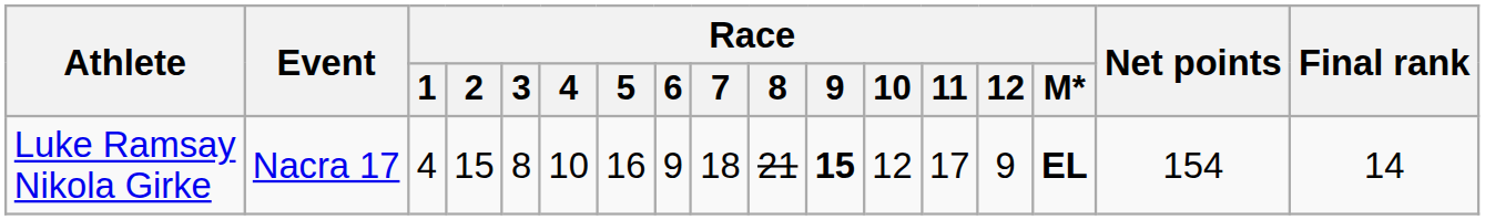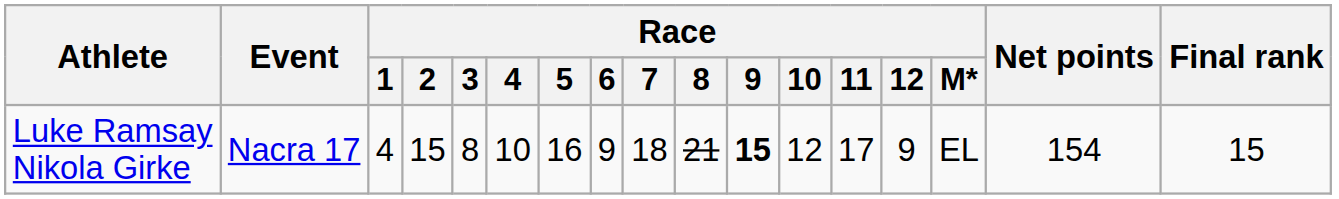 <table class="wikitable" style="font-size:90%">
 <tr>
 <th rowspan="2">Athlete</th>
 <th rowspan="2">Event</th>
 <th colspan=13>Race</th>
 <th rowspan=2>Net points</th>
 <th rowspan=2>Final rank</th>
 </tr>
 <tr style="font-size:95%">
 <th>1</th>
 <th>2</th>
 <th>3</th>
 <th>4</th>
 <th>5</th>
 <th>6</th>
 <th>7</th>
 <th>8</th>
 <th>9</th>
 <th>10</th>
 <th>11</th>
 <th>12</th>
 <th>M*</th>
 </tr>
 <tr align=center>
 <td align=left><a href='#'>Luke Ramsay</a><br><a href='#'>Nikola Girke</a></td>
 <td align=left><a href='#'>Nacra 17</a></td>
 <td>4</td>
 <td>15</td>
 <td>8</td>
 <td>10</td>
 <td>16</td>
 <td>9</td>
 <td>18</td>
 <td><s>21</s></td>
 <td><strong>15</strong></td>
 <td>12</td>
 <td>17</td>
 <td>9</td>
-<td><strong>EL</strong></td>
+<td>EL</td>
 <td>154</td>
-<td>14</td>
+<td>15</td>
 </tr>
 </table>
